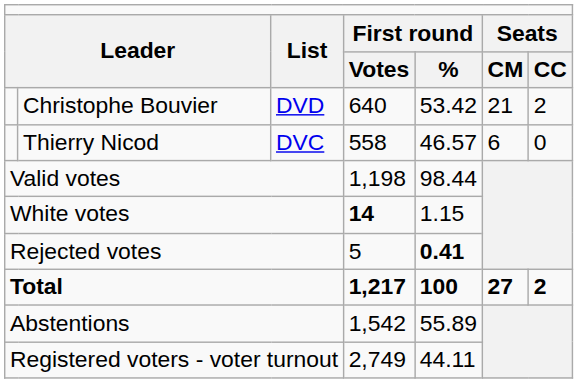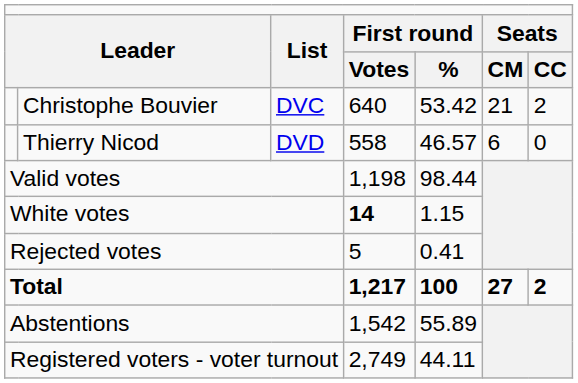 <table class="wikitable">
 <tr>
 <td colspan="7"></td>
 </tr>
 <tr>
 <th colspan="2" rowspan="2">Leader</th>
 <th rowspan="2">List</th>
 <th colspan="2">First round</th>
 <th colspan="2">Seats</th>
 </tr>
 <tr>
 <th>Votes</th>
 <th>%</th>
 <th>CM</th>
 <th>CC</th>
 </tr>
 <tr>
 <td bgcolor=></td>
 <td>Christophe Bouvier</td>
-<td><a href='#'>DVD</a></td>
+<td><a href='#'>DVC</a></td>
 <td>640</td>
 <td>53.42</td>
 <td>21</td>
 <td>2</td>
 </tr>
 <tr>
 <td bgcolor=></td>
 <td>Thierry Nicod</td>
-<td><a href='#'>DVC</a></td>
+<td><a href='#'>DVD</a></td>
 <td>558</td>
 <td>46.57</td>
 <td>6</td>
 <td>0</td>
 </tr>
 <tr>
 <td colspan="3">Valid votes</td>
 <td>1,198</td>
 <td>98.44</td>
 <th colspan="2" rowspan="3"></th>
 </tr>
 <tr>
 <td colspan="3">White votes</td>
 <td><strong>14</strong></td>
 <td>1.15</td>
 </tr>
 <tr>
 <td colspan="3">Rejected votes</td>
 <td>5</td>
-<td><strong>0.41</strong></td>
+<td>0.41</td>
 </tr>
 <tr>
 <td colspan="3"><strong>Total</strong></td>
 <td><strong>1,217</strong></td>
 <td><strong>100</strong></td>
 <td><strong>27</strong></td>
 <td><strong>2</strong></td>
 </tr>
 <tr>
 <td colspan="3">Abstentions</td>
 <td>1,542</td>
 <td>55.89</td>
 <th colspan="2" rowspan="2"></th>
 </tr>
 <tr>
 <td colspan="3">Registered voters - voter turnout</td>
 <td>2,749</td>
 <td>44.11</td>
 </tr>
 </table>
